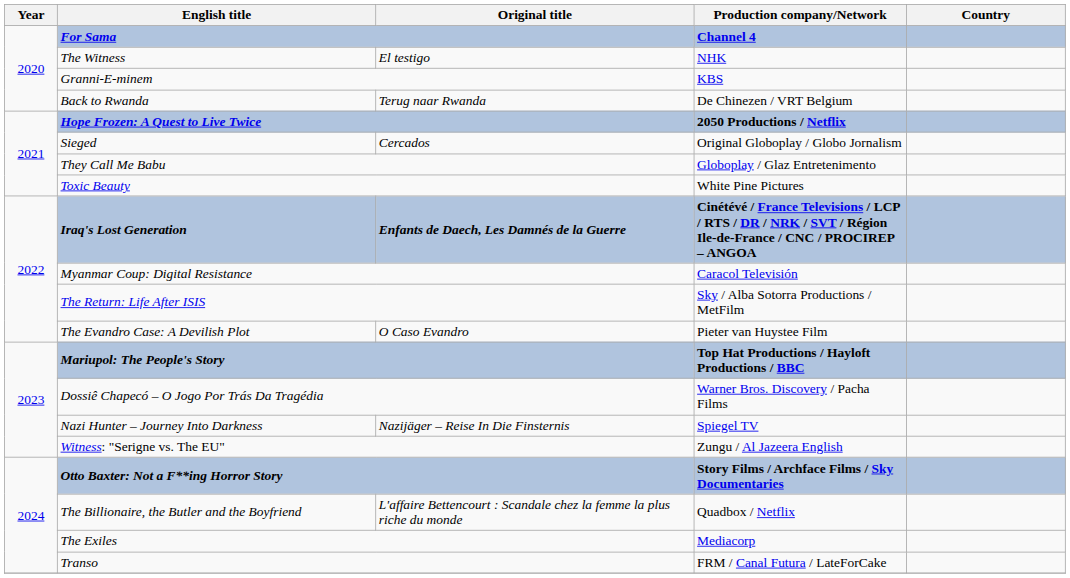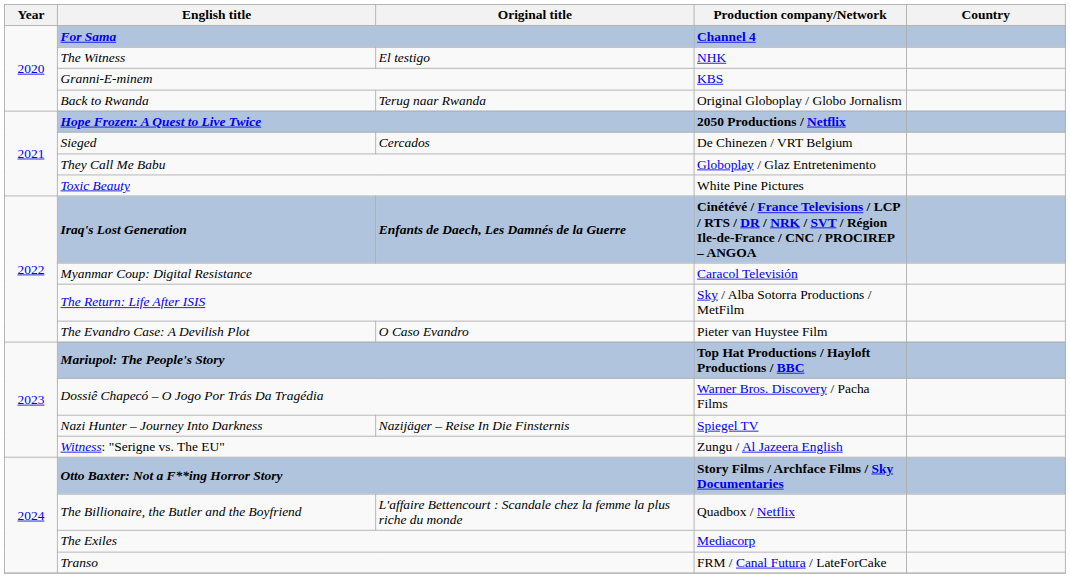 <table class="wikitable" width="100%" border="1" cellpadding="5" cellspacing="0">
 <tr>
 <th width=5%>Year</th>
 <th width=30%>English title</th>
 <th width=30%>Original title</th>
 <th width=20%><strong>Production company/Network</strong></th>
 <th width=15%><strong>Country</strong></th>
 </tr>
 <tr>
 <td rowspan="4" style="text-align:center;"><a href='#'>2020</a><br></td>
 <td colspan="2" style="background:#B0C4DE;"><strong><em><a href='#'>For Sama</a></em></strong></td>
 <td style="background:#B0C4DE;"><strong><a href='#'>Channel 4</a></strong></td>
 <td style="background:#B0C4DE;"><strong></strong></td>
 </tr>
 <tr>
 <td><em>The Witness</em></td>
 <td><em>El testigo</em></td>
 <td><a href='#'>NHK</a></td>
 <td></td>
 </tr>
 <tr>
 <td colspan="2"><em>Granni-E-minem</em></td>
 <td><a href='#'>KBS</a></td>
 <td></td>
 </tr>
 <tr>
 <td><em>Back to Rwanda</em></td>
 <td><em>Terug naar Rwanda</em></td>
-<td>De Chinezen / VRT Belgium</td>
+<td>Original Globoplay / Globo Jornalism</td>
 <td></td>
 </tr>
 <tr>
 <td rowspan="4" style="text-align:center;"><a href='#'>2021</a><br></td>
 <td colspan="2" style="background:#B0C4DE;"><strong><em><a href='#'>Hope Frozen: A Quest to Live Twice</a></em></strong></td>
 <td style="background:#B0C4DE;"><strong>2050 Productions / <a href='#'>Netflix</a></strong></td>
 <td style="background:#B0C4DE;"><strong></strong></td>
 </tr>
 <tr>
 <td><em>Sieged</em></td>
 <td><em>Cercados</em></td>
-<td>Original Globoplay / Globo Jornalism</td>
+<td>De Chinezen / VRT Belgium</td>
 <td></td>
 </tr>
 <tr>
 <td colspan="2"><em>They Call Me Babu</em></td>
 <td><a href='#'>Globoplay</a> / Glaz Entretenimento</td>
 <td></td>
 </tr>
 <tr>
 <td colspan="2"><em><a href='#'>Toxic Beauty</a></em></td>
 <td>White Pine Pictures</td>
 <td></td>
 </tr>
 <tr>
 <td rowspan="4" style="text-align:center;"><a href='#'>2022</a><br></td>
 <td style="background:#B0C4DE;"><strong><em>Iraq's Lost Generation</em></strong></td>
 <td style="background:#B0C4DE;"><strong><em>Enfants de Daech, Les Damnés de la Guerre</em></strong></td>
 <td style="background:#B0C4DE;"><strong>Cinétévé / <a href='#'>France Televisions</a> / LCP / RTS / <a href='#'>DR</a> / <a href='#'>NRK</a> / <a href='#'>SVT</a> / Région Ile-de-France / CNC / PROCIREP – ANGOA</strong></td>
 <td style="background:#B0C4DE;"><strong></strong></td>
 </tr>
 <tr>
 <td colspan="2"><em>Myanmar Coup: Digital Resistance</em></td>
 <td><a href='#'>Caracol Televisión</a></td>
 <td></td>
 </tr>
 <tr>
 <td colspan="2"><em><a href='#'>The Return: Life After ISIS</a></em></td>
 <td><a href='#'>Sky</a> / Alba Sotorra Productions / MetFilm</td>
 <td></td>
 </tr>
 <tr>
 <td><em>The Evandro Case: A Devilish Plot</em></td>
 <td><em>O Caso Evandro</em></td>
 <td>Pieter van Huystee Film</td>
 <td></td>
 </tr>
 <tr>
 <td rowspan="4" style="text-align:center;"><a href='#'>2023</a><br></td>
 <td style="background:#B0C4DE;" colspan="2"><strong><em>Mariupol: The People's Story</em></strong></td>
 <td style="background:#B0C4DE;"><strong>Top Hat Productions / Hayloft Productions / <a href='#'>BBC</a></strong></td>
 <td style="background:#B0C4DE;"><strong></strong></td>
 </tr>
 <tr>
 <td colspan="2"><em>Dossiê Chapecó – O Jogo Por Trás Da Tragédia</em></td>
 <td><a href='#'>Warner Bros. Discovery</a> / Pacha Films</td>
 <td></td>
 </tr>
 <tr>
 <td><em>Nazi Hunter – Journey Into Darkness</em></td>
 <td><em>Nazijäger – Reise In Die Finsternis</em></td>
 <td><a href='#'>Spiegel TV</a></td>
 <td></td>
 </tr>
 <tr>
 <td colspan="2"><em><a href='#'>Witness</a></em>: "Serigne vs. The EU"</td>
 <td>Zungu / <a href='#'>Al Jazeera English</a></td>
 <td></td>
 </tr>
 <tr>
 <td rowspan="4" style="text-align:center;"><a href='#'>2024</a><br></td>
 <td colspan="2"style="background:#B0C4DE;"><strong><em>Otto Baxter: Not a F**ing Horror Story</em></strong></td>
 <td style="background:#B0C4DE;"><strong>Story Films / Archface Films / <a href='#'>Sky Documentaries</a></strong></td>
 <td style="background:#B0C4DE;"><strong></strong></td>
 </tr>
 <tr>
 <td><em>The Billionaire, the Butler and the Boyfriend</em></td>
 <td><em>L'affaire Bettencourt : Scandale chez la femme la plus riche du monde</em></td>
 <td>Quadbox / <a href='#'>Netflix</a></td>
 <td></td>
 </tr>
 <tr>
 <td colspan="2"><em>The Exiles</em></td>
 <td><a href='#'>Mediacorp</a></td>
 <td></td>
 </tr>
 <tr>
 <td colspan="2"><em>Transo</em></td>
 <td>FRM / <a href='#'>Canal Futura</a> / LateForCake</td>
 <td></td>
 </tr>
 <tr>
 </tr>
 </table>
